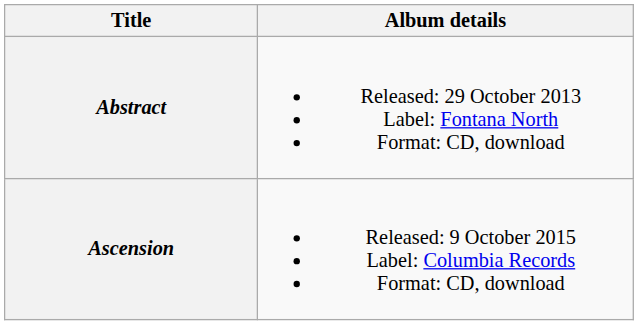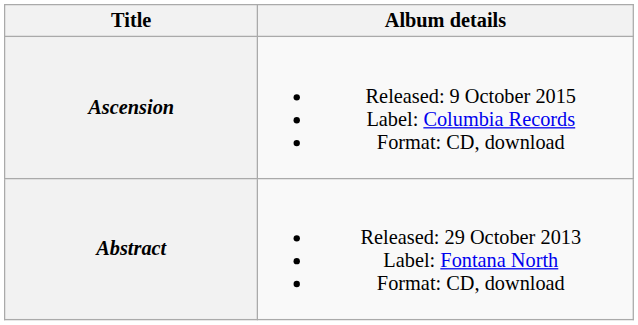 <table class="wikitable plainrowheaders" style="text-align:center;">
 <tr>
 <th scope="col" style="width:12em;">Title</th>
 <th scope="col" style="width:18em;">Album details</th>
 </tr>
 <tr>
+<th scope="row"><em>Ascension</em></th>
+<td><br><ul><li>Released: 9 October 2015</li><li>Label: <a href='#'>Columbia Records</a></li><li>Format: CD, download</li></ul></td>
+</tr>
+<tr>
 <th scope="row"><em>Abstract</em></th>
 <td><br><ul><li>Released: 29 October 2013</li><li>Label: <a href='#'>Fontana North</a></li><li>Format: CD, download</li></ul></td>
 </tr>
-<tr>
-<th scope="row"><em>Ascension</em></th>
-<td><br><ul><li>Released: 9 October 2015</li><li>Label: <a href='#'>Columbia Records</a></li><li>Format: CD, download</li></ul></td>
-</tr>
 </table>
